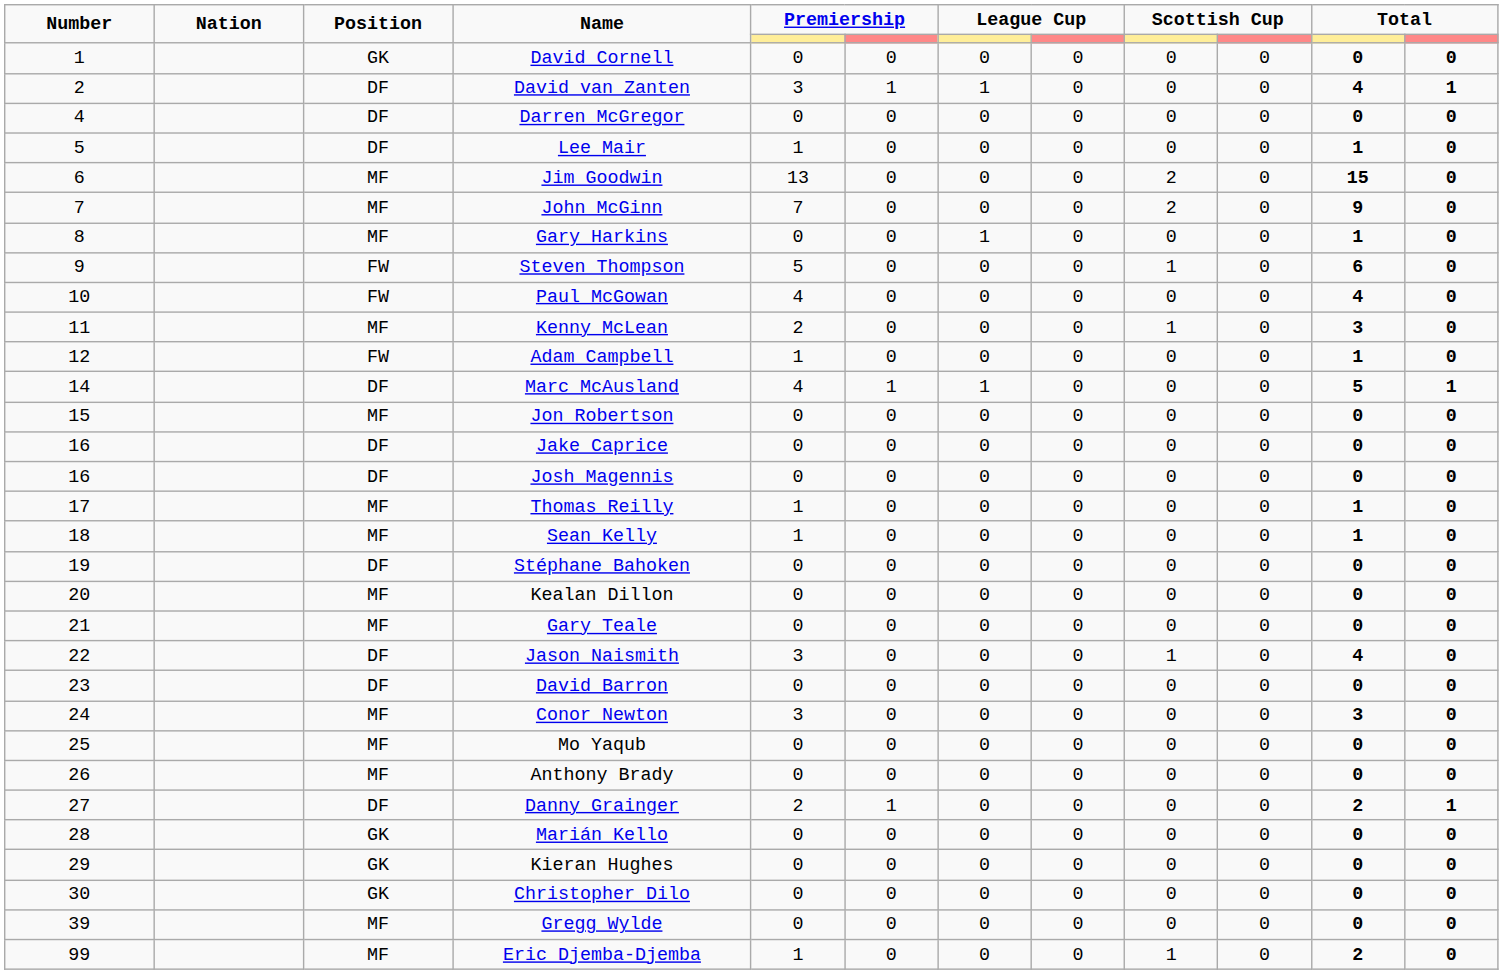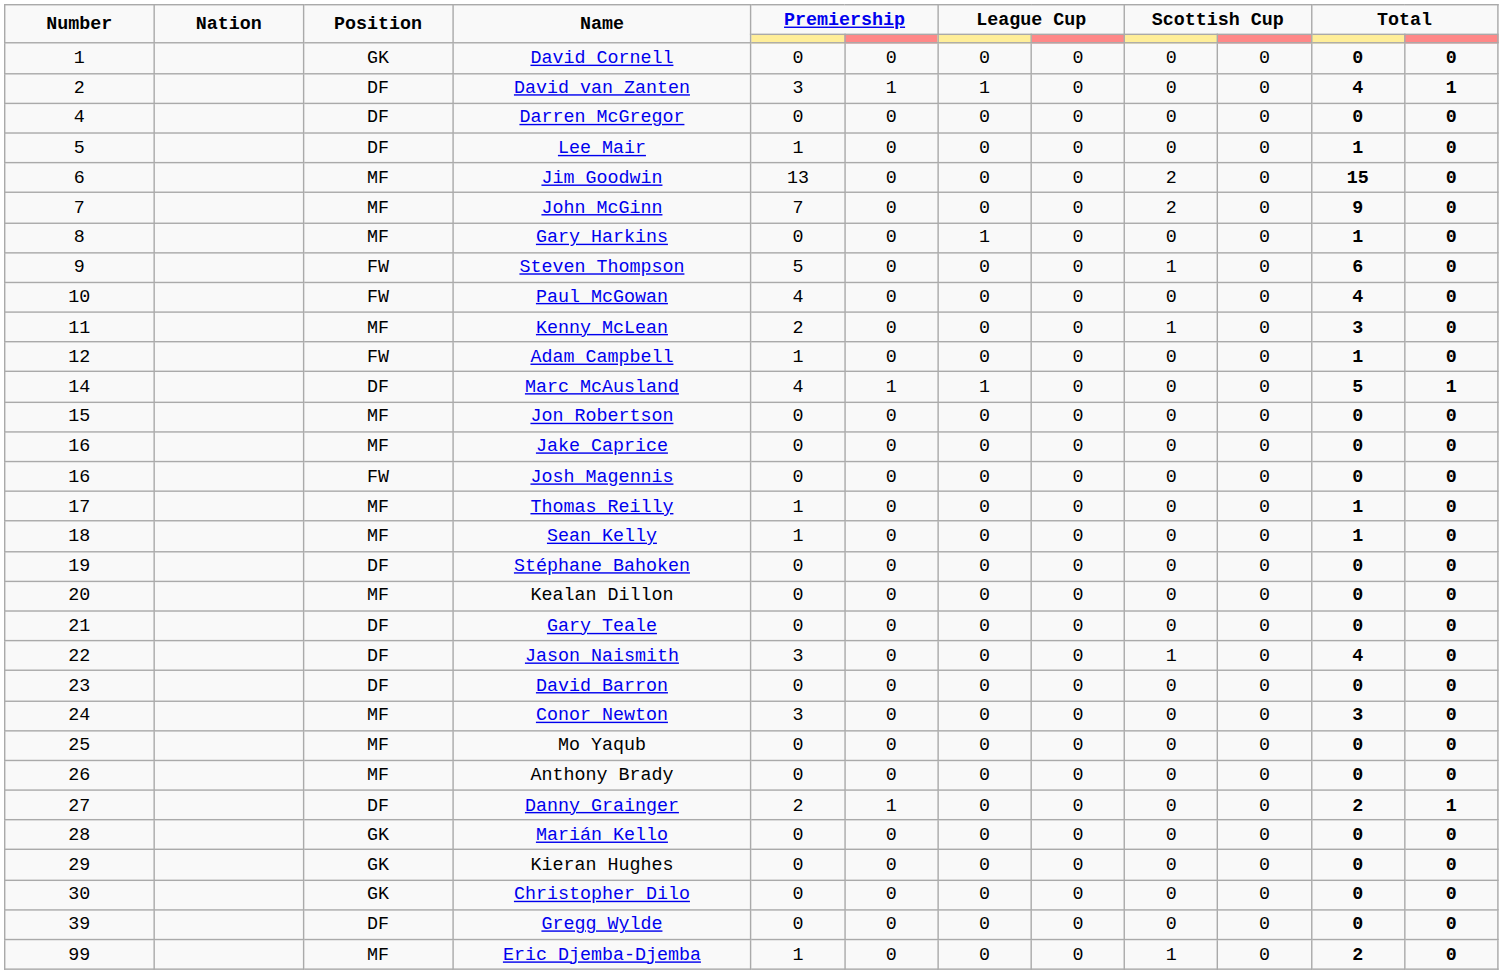 <table class="wikitable" style="text-align:center;">
 <tr style="text-align:center;">
 <td rowspan="2"  style="width:10%; "><strong>Number</strong></td>
 <td rowspan="2"  style="width:10%; "><strong>Nation</strong></td>
 <td rowspan="2"  style="width:10%; "><strong>Position</strong></td>
 <td rowspan="2"  style="width:20%; "><strong>Name</strong></td>
 <td colspan="2"><strong><a href='#'>Premiership</a></strong></td>
 <td colspan="2"><strong>League Cup</strong></td>
 <td colspan="2"><strong>Scottish Cup</strong></td>
 <td colspan="2"><strong>Total </strong></td>
 </tr>
 <tr>
 <th style="width:60px; background:#fe9;"></th>
 <th style="width:60px; background:#ff8888;"></th>
 <th style="width:60px; background:#fe9;"></th>
 <th style="width:60px; background:#ff8888;"></th>
 <th style="width:60px; background:#fe9;"></th>
 <th style="width:60px; background:#ff8888;"></th>
 <th style="width:60px; background:#fe9;"></th>
 <th style="width:60px; background:#ff8888;"></th>
 </tr>
 <tr>
 <td>1</td>
 <td></td>
 <td>GK</td>
 <td><a href='#'>David Cornell</a></td>
 <td>0</td>
 <td>0</td>
 <td>0</td>
 <td>0</td>
 <td>0</td>
 <td>0</td>
 <td><strong>0</strong></td>
 <td><strong>0</strong></td>
 </tr>
 <tr>
 <td>2</td>
 <td></td>
 <td>DF</td>
 <td><a href='#'>David van Zanten</a></td>
 <td>3</td>
 <td>1</td>
 <td>1</td>
 <td>0</td>
 <td>0</td>
 <td>0</td>
 <td><strong>4</strong></td>
 <td><strong>1</strong></td>
 </tr>
 <tr>
 <td>4</td>
 <td></td>
 <td>DF</td>
 <td><a href='#'>Darren McGregor</a></td>
 <td>0</td>
 <td>0</td>
 <td>0</td>
 <td>0</td>
 <td>0</td>
 <td>0</td>
 <td><strong>0</strong></td>
 <td><strong>0</strong></td>
 </tr>
 <tr>
 <td>5</td>
 <td></td>
 <td>DF</td>
 <td><a href='#'>Lee Mair</a></td>
 <td>1</td>
 <td>0</td>
 <td>0</td>
 <td>0</td>
 <td>0</td>
 <td>0</td>
 <td><strong>1</strong></td>
 <td><strong>0</strong></td>
 </tr>
 <tr>
 <td>6</td>
 <td></td>
 <td>MF</td>
 <td><a href='#'>Jim Goodwin</a></td>
 <td>13</td>
 <td>0</td>
 <td>0</td>
 <td>0</td>
 <td>2</td>
 <td>0</td>
 <td><strong>15</strong></td>
 <td><strong>0</strong></td>
 </tr>
 <tr>
 <td>7</td>
 <td></td>
 <td>MF</td>
 <td><a href='#'>John McGinn</a></td>
 <td>7</td>
 <td>0</td>
 <td>0</td>
 <td>0</td>
 <td>2</td>
 <td>0</td>
 <td><strong>9</strong></td>
 <td><strong>0</strong></td>
 </tr>
 <tr>
 <td>8</td>
 <td></td>
 <td>MF</td>
 <td><a href='#'>Gary Harkins</a></td>
 <td>0</td>
 <td>0</td>
 <td>1</td>
 <td>0</td>
 <td>0</td>
 <td>0</td>
 <td><strong>1</strong></td>
 <td><strong>0</strong></td>
 </tr>
 <tr>
 <td>9</td>
 <td></td>
 <td>FW</td>
 <td><a href='#'>Steven Thompson</a></td>
 <td>5</td>
 <td>0</td>
 <td>0</td>
 <td>0</td>
 <td>1</td>
 <td>0</td>
 <td><strong>6</strong></td>
 <td><strong>0</strong></td>
 </tr>
 <tr>
 <td>10</td>
 <td></td>
 <td>FW</td>
 <td><a href='#'>Paul McGowan</a></td>
 <td>4</td>
 <td>0</td>
 <td>0</td>
 <td>0</td>
 <td>0</td>
 <td>0</td>
 <td><strong>4</strong></td>
 <td><strong>0</strong></td>
 </tr>
 <tr>
 <td>11</td>
 <td></td>
 <td>MF</td>
 <td><a href='#'>Kenny McLean</a></td>
 <td>2</td>
 <td>0</td>
 <td>0</td>
 <td>0</td>
 <td>1</td>
 <td>0</td>
 <td><strong>3</strong></td>
 <td><strong>0</strong></td>
 </tr>
 <tr>
 <td>12</td>
 <td></td>
 <td>FW</td>
 <td><a href='#'>Adam Campbell</a></td>
 <td>1</td>
 <td>0</td>
 <td>0</td>
 <td>0</td>
 <td>0</td>
 <td>0</td>
 <td><strong>1</strong></td>
 <td><strong>0</strong></td>
 </tr>
 <tr>
 <td>14</td>
 <td></td>
 <td>DF</td>
 <td><a href='#'>Marc McAusland</a></td>
 <td>4</td>
 <td>1</td>
 <td>1</td>
 <td>0</td>
 <td>0</td>
 <td>0</td>
 <td><strong>5</strong></td>
 <td><strong>1</strong></td>
 </tr>
 <tr>
 <td>15</td>
 <td></td>
 <td>MF</td>
 <td><a href='#'>Jon Robertson</a></td>
 <td>0</td>
 <td>0</td>
 <td>0</td>
 <td>0</td>
 <td>0</td>
 <td>0</td>
 <td><strong>0</strong></td>
 <td><strong>0</strong></td>
 </tr>
 <tr>
 <td>16</td>
 <td></td>
-<td>DF</td>
+<td>MF</td>
 <td><a href='#'>Jake Caprice</a></td>
 <td>0</td>
 <td>0</td>
 <td>0</td>
 <td>0</td>
 <td>0</td>
 <td>0</td>
 <td><strong>0</strong></td>
 <td><strong>0</strong></td>
 </tr>
 <tr>
 <td>16</td>
 <td></td>
-<td>DF</td>
+<td>FW</td>
 <td><a href='#'>Josh Magennis</a></td>
 <td>0</td>
 <td>0</td>
 <td>0</td>
 <td>0</td>
 <td>0</td>
 <td>0</td>
 <td><strong>0</strong></td>
 <td><strong>0</strong></td>
 </tr>
 <tr>
 <td>17</td>
 <td></td>
 <td>MF</td>
 <td><a href='#'>Thomas Reilly</a></td>
 <td>1</td>
 <td>0</td>
 <td>0</td>
 <td>0</td>
 <td>0</td>
 <td>0</td>
 <td><strong>1</strong></td>
 <td><strong>0</strong></td>
 </tr>
 <tr>
 <td>18</td>
 <td></td>
 <td>MF</td>
 <td><a href='#'>Sean Kelly</a></td>
 <td>1</td>
 <td>0</td>
 <td>0</td>
 <td>0</td>
 <td>0</td>
 <td>0</td>
 <td><strong>1</strong></td>
 <td><strong>0</strong></td>
 </tr>
 <tr>
 <td>19</td>
 <td></td>
 <td>DF</td>
 <td><a href='#'>Stéphane Bahoken</a></td>
 <td>0</td>
 <td>0</td>
 <td>0</td>
 <td>0</td>
 <td>0</td>
 <td>0</td>
 <td><strong>0</strong></td>
 <td><strong>0</strong></td>
 </tr>
 <tr>
 <td>20</td>
 <td></td>
 <td>MF</td>
 <td>Kealan Dillon</td>
 <td>0</td>
 <td>0</td>
 <td>0</td>
 <td>0</td>
 <td>0</td>
 <td>0</td>
 <td><strong>0</strong></td>
 <td><strong>0</strong></td>
 </tr>
 <tr>
 <td>21</td>
 <td></td>
-<td>MF</td>
+<td>DF</td>
 <td><a href='#'>Gary Teale</a></td>
 <td>0</td>
 <td>0</td>
 <td>0</td>
 <td>0</td>
 <td>0</td>
 <td>0</td>
 <td><strong>0</strong></td>
 <td><strong>0</strong></td>
 </tr>
 <tr>
 <td>22</td>
 <td></td>
 <td>DF</td>
 <td><a href='#'>Jason Naismith</a></td>
 <td>3</td>
 <td>0</td>
 <td>0</td>
 <td>0</td>
 <td>1</td>
 <td>0</td>
 <td><strong>4</strong></td>
 <td><strong>0</strong></td>
 </tr>
 <tr>
 <td>23</td>
 <td></td>
 <td>DF</td>
 <td><a href='#'>David Barron</a></td>
 <td>0</td>
 <td>0</td>
 <td>0</td>
 <td>0</td>
 <td>0</td>
 <td>0</td>
 <td><strong>0</strong></td>
 <td><strong>0</strong></td>
 </tr>
 <tr>
 <td>24</td>
 <td></td>
 <td>MF</td>
 <td><a href='#'>Conor Newton</a></td>
 <td>3</td>
 <td>0</td>
 <td>0</td>
 <td>0</td>
 <td>0</td>
 <td>0</td>
 <td><strong>3</strong></td>
 <td><strong>0</strong></td>
 </tr>
 <tr>
 <td>25</td>
 <td></td>
 <td>MF</td>
 <td>Mo Yaqub</td>
 <td>0</td>
 <td>0</td>
 <td>0</td>
 <td>0</td>
 <td>0</td>
 <td>0</td>
 <td><strong>0</strong></td>
 <td><strong>0</strong></td>
 </tr>
 <tr>
 <td>26</td>
 <td></td>
 <td>MF</td>
 <td>Anthony Brady</td>
 <td>0</td>
 <td>0</td>
 <td>0</td>
 <td>0</td>
 <td>0</td>
 <td>0</td>
 <td><strong>0</strong></td>
 <td><strong>0</strong></td>
 </tr>
 <tr>
 <td>27</td>
 <td></td>
 <td>DF</td>
 <td><a href='#'>Danny Grainger</a></td>
 <td>2</td>
 <td>1</td>
 <td>0</td>
 <td>0</td>
 <td>0</td>
 <td>0</td>
 <td><strong>2</strong></td>
 <td><strong>1</strong></td>
 </tr>
 <tr>
 <td>28</td>
 <td></td>
 <td>GK</td>
 <td><a href='#'>Marián Kello</a></td>
 <td>0</td>
 <td>0</td>
 <td>0</td>
 <td>0</td>
 <td>0</td>
 <td>0</td>
 <td><strong>0</strong></td>
 <td><strong>0</strong></td>
 </tr>
 <tr>
 <td>29</td>
 <td></td>
 <td>GK</td>
 <td>Kieran Hughes</td>
 <td>0</td>
 <td>0</td>
 <td>0</td>
 <td>0</td>
 <td>0</td>
 <td>0</td>
 <td><strong>0</strong></td>
 <td><strong>0</strong></td>
 </tr>
 <tr>
 <td>30</td>
 <td></td>
 <td>GK</td>
 <td><a href='#'>Christopher Dilo</a></td>
 <td>0</td>
 <td>0</td>
 <td>0</td>
 <td>0</td>
 <td>0</td>
 <td>0</td>
 <td><strong>0</strong></td>
 <td><strong>0</strong></td>
 </tr>
 <tr>
 <td>39</td>
 <td></td>
-<td>MF</td>
+<td>DF</td>
 <td><a href='#'>Gregg Wylde</a></td>
 <td>0</td>
 <td>0</td>
 <td>0</td>
 <td>0</td>
 <td>0</td>
 <td>0</td>
 <td><strong>0</strong></td>
 <td><strong>0</strong></td>
 </tr>
 <tr>
 <td>99</td>
 <td></td>
 <td>MF</td>
 <td><a href='#'>Eric Djemba-Djemba</a></td>
 <td>1</td>
 <td>0</td>
 <td>0</td>
 <td>0</td>
 <td>1</td>
 <td>0</td>
 <td><strong>2</strong></td>
 <td><strong>0</strong></td>
 </tr>
 </table>
